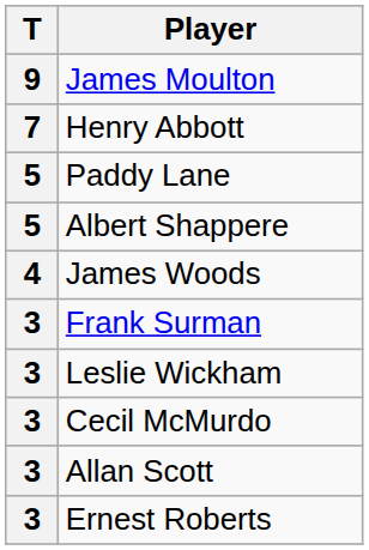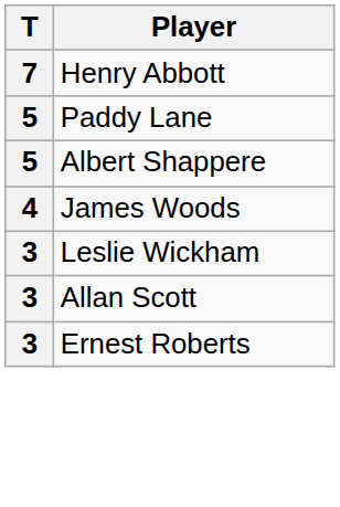 <table class="wikitable" style="text-align:center;">
 <tr>
 <th width="20">T</th>
 <th width="150">Player</th>
-</tr>
-<tr>
-<th>9</th>
-<td style="text-align:left;"> <a href='#'>James Moulton</a></td>
 </tr>
 <tr>
 <th>7</th>
 <td style="text-align:left;"> Henry Abbott</td>
 </tr>
 <tr>
 <th>5</th>
 <td style="text-align:left;"> Paddy Lane</td>
 </tr>
 <tr>
 <th>5</th>
 <td style="text-align:left;"> Albert Shappere</td>
 </tr>
 <tr>
 <th>4</th>
 <td style="text-align:left;"> James Woods</td>
 </tr>
 <tr>
 <th>3</th>
-<td style="text-align:left;"> <a href='#'>Frank Surman</a></td>
-</tr>
-<tr>
-<th>3</th>
 <td style="text-align:left;"> Leslie Wickham</td>
-</tr>
-<tr>
-<th>3</th>
-<td style="text-align:left;"> Cecil McMurdo</td>
 </tr>
 <tr>
 <th>3</th>
 <td style="text-align:left;"> Allan Scott</td>
 </tr>
 <tr>
 <th>3</th>
 <td style="text-align:left;"> Ernest Roberts</td>
 </tr>
 </table>
